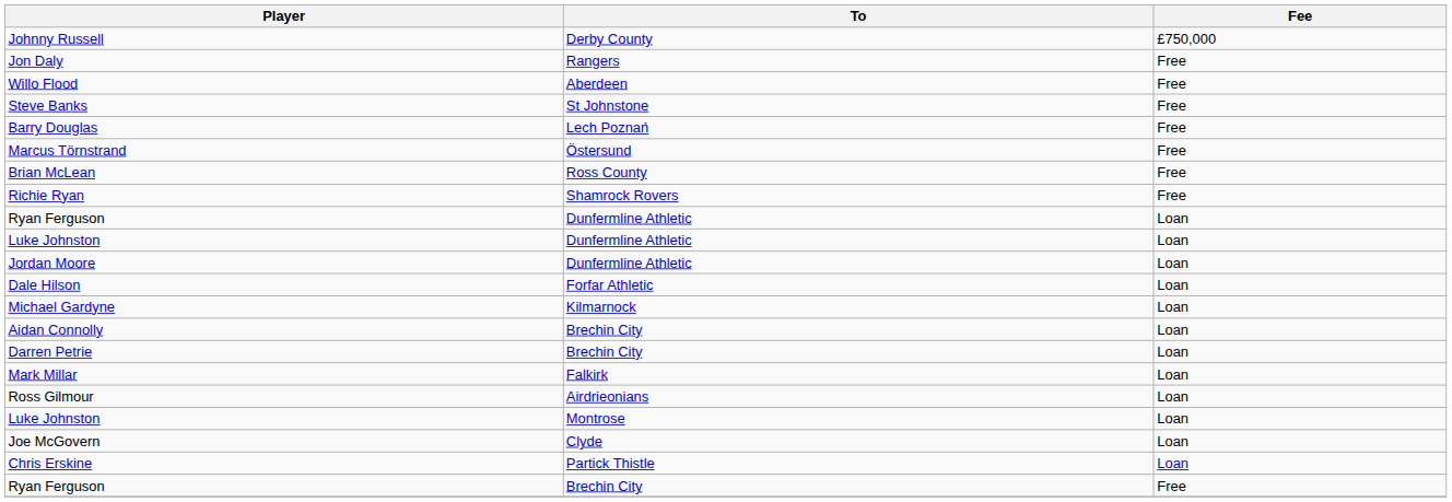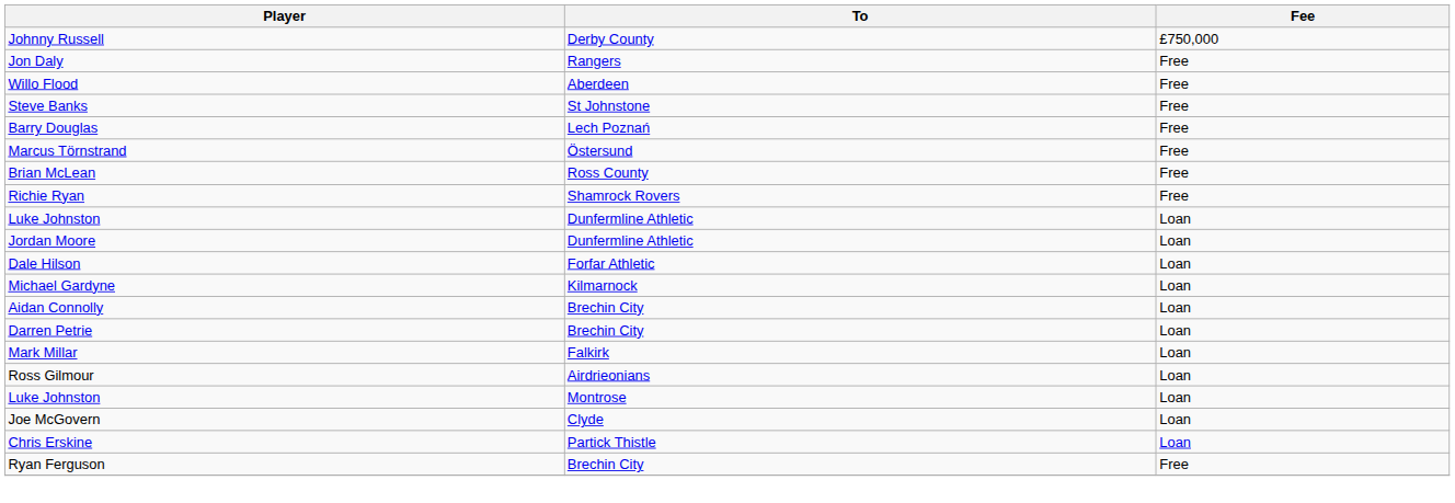 <table class="wikitable" style="text-align:center; font-size:95%;width:98%; text-align:left">
 <tr>
 <th>Player</th>
 <th>To</th>
 <th>Fee</th>
 </tr>
 <tr>
 <td> <a href='#'>Johnny Russell</a></td>
 <td> <a href='#'>Derby County</a></td>
 <td>£750,000</td>
 </tr>
 <tr>
 <td> <a href='#'>Jon Daly</a></td>
 <td> <a href='#'>Rangers</a></td>
 <td>Free</td>
 </tr>
 <tr>
 <td> <a href='#'>Willo Flood</a></td>
 <td> <a href='#'>Aberdeen</a></td>
 <td>Free</td>
 </tr>
 <tr>
 <td> <a href='#'>Steve Banks</a></td>
 <td> <a href='#'>St Johnstone</a></td>
 <td>Free</td>
 </tr>
 <tr>
 <td> <a href='#'>Barry Douglas</a></td>
 <td> <a href='#'>Lech Poznań</a></td>
 <td>Free</td>
 </tr>
 <tr>
 <td> <a href='#'>Marcus Törnstrand</a></td>
 <td> <a href='#'>Östersund</a></td>
 <td>Free</td>
 </tr>
 <tr>
 <td> <a href='#'>Brian McLean</a></td>
 <td> <a href='#'>Ross County</a></td>
 <td>Free</td>
 </tr>
 <tr>
 <td> <a href='#'>Richie Ryan</a></td>
 <td> <a href='#'>Shamrock Rovers</a></td>
 <td>Free</td>
-</tr>
-<tr>
-<td> Ryan Ferguson</td>
-<td> <a href='#'>Dunfermline Athletic</a></td>
-<td>Loan</td>
 </tr>
 <tr>
 <td> <a href='#'>Luke Johnston</a></td>
 <td> <a href='#'>Dunfermline Athletic</a></td>
 <td>Loan</td>
 </tr>
 <tr>
 <td> <a href='#'>Jordan Moore</a></td>
 <td> <a href='#'>Dunfermline Athletic</a></td>
 <td>Loan</td>
 </tr>
 <tr>
 <td> <a href='#'>Dale Hilson</a></td>
 <td> <a href='#'>Forfar Athletic</a></td>
 <td>Loan</td>
 </tr>
 <tr>
 <td> <a href='#'>Michael Gardyne</a></td>
 <td> <a href='#'>Kilmarnock</a></td>
 <td>Loan</td>
 </tr>
 <tr>
 <td> <a href='#'>Aidan Connolly</a></td>
 <td> <a href='#'>Brechin City</a></td>
 <td>Loan</td>
 </tr>
 <tr>
 <td> <a href='#'>Darren Petrie</a></td>
 <td> <a href='#'>Brechin City</a></td>
 <td>Loan</td>
 </tr>
 <tr>
 <td> <a href='#'>Mark Millar</a></td>
 <td> <a href='#'>Falkirk</a></td>
 <td>Loan</td>
 </tr>
 <tr>
 <td> Ross Gilmour</td>
 <td> <a href='#'>Airdrieonians</a></td>
 <td>Loan</td>
 </tr>
 <tr>
 <td> <a href='#'>Luke Johnston</a></td>
 <td> <a href='#'>Montrose</a></td>
 <td>Loan</td>
 </tr>
 <tr>
 <td> Joe McGovern</td>
 <td> <a href='#'>Clyde</a></td>
 <td>Loan</td>
 </tr>
 <tr>
 <td> <a href='#'>Chris Erskine</a></td>
 <td> <a href='#'>Partick Thistle</a></td>
 <td><a href='#'>Loan</a></td>
 </tr>
 <tr>
 <td> Ryan Ferguson</td>
 <td> <a href='#'>Brechin City</a></td>
 <td>Free</td>
 </tr>
 <tr>
 </tr>
 </table>
